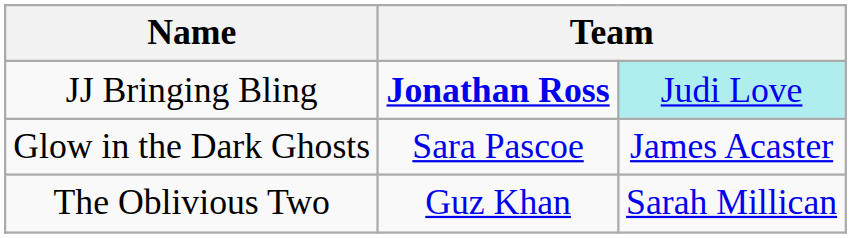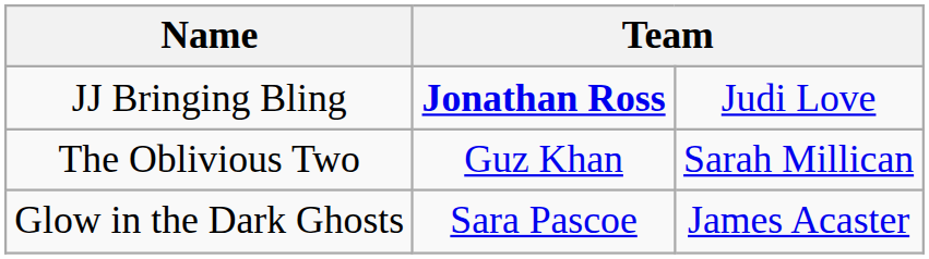 <table class="wikitable" style="text-align:center">
 <tr>
 <th scope="col">Name</th>
 <th colspan=2>Team</th>
 </tr>
 <tr>
 <td>JJ Bringing Bling</td>
 <td><strong><a href='#'>Jonathan Ross</a></strong></td>
-<td style="background: paleturquoise;"><a href='#'>Judi Love</a></td>
+<td><a href='#'>Judi Love</a></td>
+</tr>
+<tr>
+<td>The Oblivious Two</td>
+<td><a href='#'>Guz Khan</a></td>
+<td><a href='#'>Sarah Millican</a></td>
 </tr>
 <tr>
 <td>Glow in the Dark Ghosts</td>
 <td><a href='#'>Sara Pascoe</a></td>
 <td><a href='#'>James Acaster</a></td>
 </tr>
-<tr>
-<td>The Oblivious Two</td>
-<td><a href='#'>Guz Khan</a></td>
-<td><a href='#'>Sarah Millican</a></td>
-</tr>
 </table>
